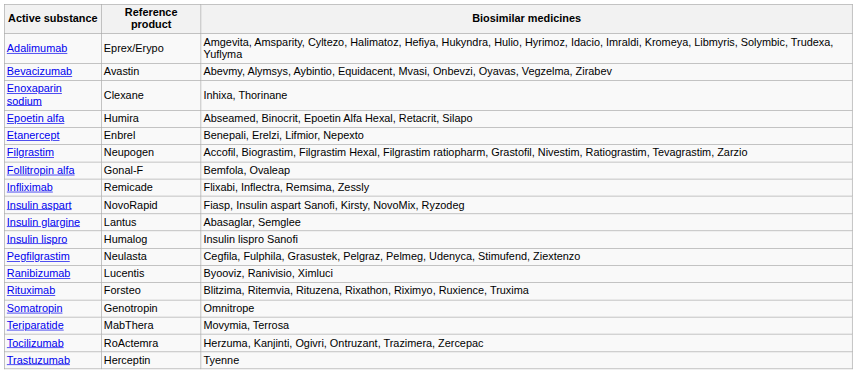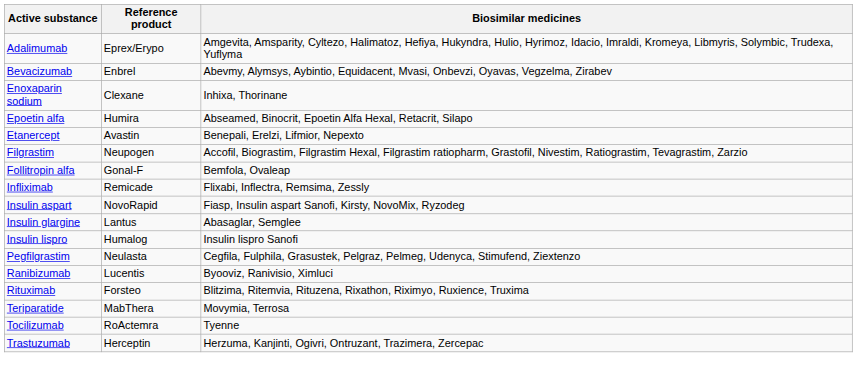 <table class="wikitable">
 <tr>
 <th>Active substance</th>
 <th>Reference product</th>
 <th>Biosimilar medicines</th>
 </tr>
 <tr>
 <td><a href='#'>Adalimumab</a></td>
 <td>Eprex/Erypo</td>
 <td>Amgevita, Amsparity, Cyltezo, Halimatoz, Hefiya, Hukyndra, Hulio, Hyrimoz, Idacio, Imraldi, Kromeya, Libmyris, Solymbic, Trudexa, Yuflyma</td>
 </tr>
 <tr>
 <td><a href='#'>Bevacizumab</a></td>
-<td>Avastin</td>
+<td>Enbrel</td>
 <td>Abevmy, Alymsys, Aybintio, Equidacent, Mvasi, Onbevzi, Oyavas, Vegzelma, Zirabev</td>
 </tr>
 <tr>
 <td><a href='#'>Enoxaparin sodium</a></td>
 <td>Clexane</td>
 <td>Inhixa, Thorinane</td>
 </tr>
 <tr>
 <td><a href='#'>Epoetin alfa</a></td>
 <td>Humira</td>
 <td>Abseamed, Binocrit, Epoetin Alfa Hexal, Retacrit, Silapo</td>
 </tr>
 <tr>
 <td><a href='#'>Etanercept</a></td>
-<td>Enbrel</td>
+<td>Avastin</td>
 <td>Benepali, Erelzi, Lifmior, Nepexto</td>
 </tr>
 <tr>
 <td><a href='#'>Filgrastim</a></td>
 <td>Neupogen</td>
 <td>Accofil, Biograstim, Filgrastim Hexal, Filgrastim ratiopharm, Grastofil, Nivestim, Ratiograstim, Tevagrastim, Zarzio</td>
 </tr>
 <tr>
 <td><a href='#'>Follitropin alfa</a></td>
 <td>Gonal-F</td>
 <td>Bemfola, Ovaleap</td>
 </tr>
 <tr>
 <td><a href='#'>Infliximab</a></td>
 <td>Remicade</td>
 <td>Flixabi, Inflectra, Remsima, Zessly</td>
 </tr>
 <tr>
 <td><a href='#'>Insulin aspart</a></td>
 <td>NovoRapid</td>
 <td>Fiasp, Insulin aspart Sanofi, Kirsty, NovoMix, Ryzodeg</td>
 </tr>
 <tr>
 <td><a href='#'>Insulin glargine</a></td>
 <td>Lantus</td>
 <td>Abasaglar, Semglee</td>
 </tr>
 <tr>
 <td><a href='#'>Insulin lispro</a></td>
 <td>Humalog</td>
 <td>Insulin lispro Sanofi</td>
 </tr>
 <tr>
 <td><a href='#'>Pegfilgrastim</a></td>
 <td>Neulasta</td>
 <td>Cegfila, Fulphila, Grasustek, Pelgraz, Pelmeg, Udenyca, Stimufend, Ziextenzo</td>
 </tr>
 <tr>
 <td><a href='#'>Ranibizumab</a></td>
 <td>Lucentis</td>
 <td>Byooviz, Ranivisio, Ximluci</td>
 </tr>
 <tr>
 <td><a href='#'>Rituximab</a></td>
 <td>Forsteo</td>
 <td>Blitzima, Ritemvia, Rituzena, Rixathon, Riximyo, Ruxience, Truxima</td>
 </tr>
 <tr>
-<td><a href='#'>Somatropin</a></td>
-<td>Genotropin</td>
-<td>Omnitrope</td>
-</tr>
-<tr>
 <td><a href='#'>Teriparatide</a></td>
 <td>MabThera</td>
 <td>Movymia, Terrosa</td>
 </tr>
 <tr>
 <td><a href='#'>Tocilizumab</a></td>
 <td>RoActemra</td>
-<td>Herzuma, Kanjinti, Ogivri, Ontruzant, Trazimera, Zercepac</td>
+<td>Tyenne</td>
 </tr>
 <tr>
 <td><a href='#'>Trastuzumab</a></td>
 <td>Herceptin</td>
-<td>Tyenne</td>
+<td>Herzuma, Kanjinti, Ogivri, Ontruzant, Trazimera, Zercepac</td>
 </tr>
 </table>
